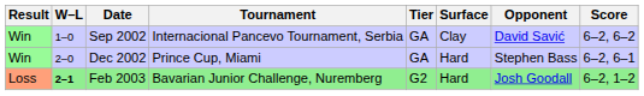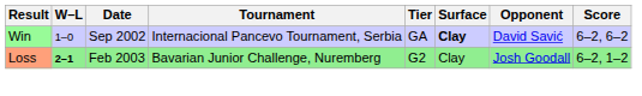 <table class="sortable wikitable">
 <tr>
 <th>Result</th>
 <th class="unsortable">W–L</th>
 <th>Date</th>
 <th>Tournament</th>
 <th>Tier</th>
 <th>Surface</th>
 <th>Opponent</th>
 <th class="unsortable">Score</th>
 </tr>
 <tr bgcolor=ccccff>
 <td bgcolor=98FB98>Win</td>
 <td><small>1–0</small></td>
 <td>Sep 2002</td>
 <td>Internacional Pancevo Tournament, Serbia</td>
 <td>GA</td>
-<td>Clay</td>
+<td><strong>Clay</strong></td>
 <td> <a href='#'>David Savić</a></td>
 <td>6–2, 6–2</td>
-</tr>
-<tr bgcolor=ccccff>
-<td bgcolor=98FB98>Win</td>
-<td><small>2–0</small></td>
-<td>Dec 2002</td>
-<td>Prince Cup, Miami</td>
-<td>GA</td>
-<td>Hard</td>
-<td> Stephen Bass</td>
-<td>6–2, 6–1</td>
 </tr>
 <tr bgcolor=lightgreen>
 <td bgcolor=FFA07A>Loss</td>
 <td><strong><small>2–1</small></strong></td>
 <td>Feb 2003</td>
 <td>Bavarian Junior Challenge, Nuremberg</td>
 <td>G2</td>
-<td>Hard</td>
+<td>Clay</td>
 <td> <a href='#'>Josh Goodall</a></td>
 <td>6–2, 1–2</td>
 </tr>
 </table>
